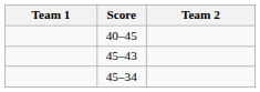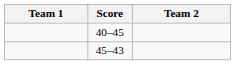 <table class="wikitable" style="text-align: center; font-size:90% ">
 <tr>
 <th align="right" width="100">Team 1</th>
 <th width="50">Score</th>
 <th align="left" width="120">Team 2</th>
 </tr>
 <tr>
 <td align=right></td>
 <td align=center>40–45</td>
 <td align=left><strong></strong></td>
 </tr>
 <tr>
 <td align=right><strong></strong></td>
 <td align=center>45–43</td>
 <td align=left></td>
 </tr>
-<tr>
-<td align=right><strong></strong></td>
-<td align=center>45–34</td>
-<td align=left></td>
-</tr>
 </table>
